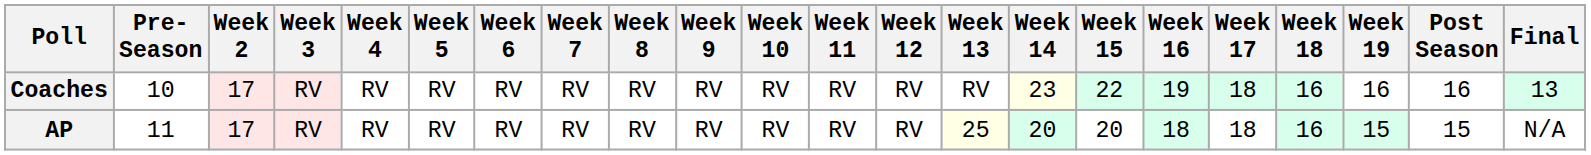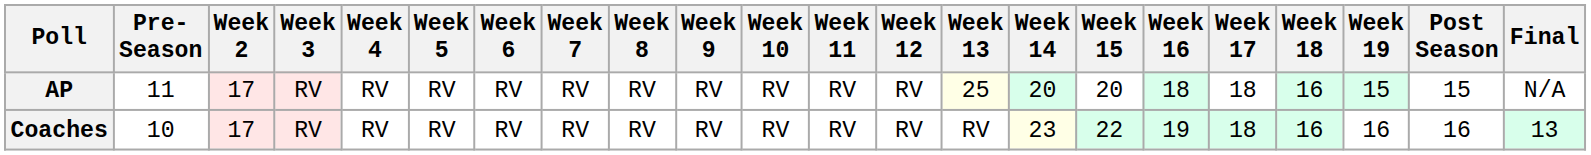 <table class="wikitable" style="white-space:nowrap;font-size:90%">
 <tr>
 <th>Poll</th>
 <th>Pre-<br>Season</th>
 <th>Week<br>2</th>
 <th>Week<br>3</th>
 <th>Week<br>4</th>
 <th>Week<br>5</th>
 <th>Week<br>6</th>
 <th>Week<br>7</th>
 <th>Week<br>8</th>
 <th>Week<br>9</th>
 <th>Week<br>10</th>
 <th>Week<br>11</th>
 <th>Week<br>12</th>
 <th>Week<br>13</th>
 <th>Week<br>14</th>
 <th>Week<br>15</th>
 <th>Week<br>16</th>
 <th>Week<br>17</th>
 <th>Week<br>18</th>
 <th>Week<br>19</th>
 <th>Post<br>Season</th>
 <th>Final</th>
 </tr>
 <tr style="text-align:center;">
+<th>AP</th>
+<td style="background:#FFF;">11</td>
+<td style="background:#FFE6E6;">17</td>
+<td style="background:#FFE6E6;">RV</td>
+<td style="background:#FFF;">RV</td>
+<td style="background:#FFF;">RV</td>
+<td style="background:#FFF;">RV</td>
+<td style="background:#FFF;">RV</td>
+<td style="background:#FFF;">RV</td>
+<td style="background:#FFF;">RV</td>
+<td style="background:#FFF;">RV</td>
+<td style="background:#FFF;">RV</td>
+<td style="background:#FFF;">RV</td>
+<td style="background:#FFFFE6;">25</td>
+<td style="background:#D8FFEB;">20</td>
+<td style="background:#FFF;">20</td>
+<td style="background:#D8FFEB;">18</td>
+<td style="background:#FFF;">18</td>
+<td style="background:#D8FFEB;">16</td>
+<td style="background:#D8FFEB;">15</td>
+<td style="background:#FFF;">15</td>
+<td style="background:#FFF;">N/A</td>
+</tr>
+<tr style="text-align:center;">
 <th>Coaches</th>
 <td style="background:#FFF;">10</td>
 <td style="background:#FFE6E6;">17</td>
 <td style="background:#FFE6E6;">RV</td>
 <td style="background:#FFF;">RV</td>
 <td style="background:#FFF;">RV</td>
 <td style="background:#FFF;">RV</td>
 <td style="background:#FFF;">RV</td>
 <td style="background:#FFF;">RV</td>
 <td style="background:#FFF;">RV</td>
 <td style="background:#FFF;">RV</td>
 <td style="background:#FFF;">RV</td>
 <td style="background:#FFF;">RV</td>
 <td style="background:#FFF;">RV</td>
 <td style="background:#FFFFE6;">23</td>
 <td style="background:#D8FFEB;">22</td>
 <td style="background:#D8FFEB;">19</td>
 <td style="background:#D8FFEB;">18</td>
 <td style="background:#D8FFEB;">16</td>
 <td style="background:#FFF;">16</td>
 <td style="background:#FFF;">16</td>
 <td style="background:#D8FFEB;">13</td>
 </tr>
-<tr style="text-align:center;">
-<th>AP</th>
-<td style="background:#FFF;">11</td>
-<td style="background:#FFE6E6;">17</td>
-<td style="background:#FFE6E6;">RV</td>
-<td style="background:#FFF;">RV</td>
-<td style="background:#FFF;">RV</td>
-<td style="background:#FFF;">RV</td>
-<td style="background:#FFF;">RV</td>
-<td style="background:#FFF;">RV</td>
-<td style="background:#FFF;">RV</td>
-<td style="background:#FFF;">RV</td>
-<td style="background:#FFF;">RV</td>
-<td style="background:#FFF;">RV</td>
-<td style="background:#FFFFE6;">25</td>
-<td style="background:#D8FFEB;">20</td>
-<td style="background:#FFF;">20</td>
-<td style="background:#D8FFEB;">18</td>
-<td style="background:#FFF;">18</td>
-<td style="background:#D8FFEB;">16</td>
-<td style="background:#D8FFEB;">15</td>
-<td style="background:#FFF;">15</td>
-<td style="background:#FFF;">N/A</td>
-</tr>
 </table>
